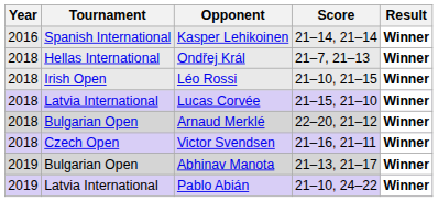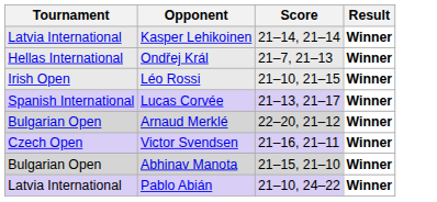 <table class="sortable wikitable" style="font-size: 90%">
 <tr>
-<th>Year</th>
 <th>Tournament</th>
 <th>Opponent</th>
 <th>Score</th>
 <th>Result</th>
 </tr>
 <tr style="background:#E9E9E9">
-<td align="center">2016</td>
-<td align="left"><a href='#'>Spanish International</a></td>
+<td align="left"><a href='#'>Latvia International</a></td>
 <td align="left"> <a href='#'>Kasper Lehikoinen</a></td>
 <td align="left">21–14, 21–14</td>
 <td style="text-align:left; background:white"> <strong>Winner</strong></td>
 </tr>
 <tr style="background:#E9E9E9">
-<td align="center">2018</td>
 <td align="left"><a href='#'>Hellas International</a></td>
 <td align="left"> <a href='#'>Ondřej Král</a></td>
 <td align="left">21–7, 21–13</td>
 <td style="text-align:left; background:white"> <strong>Winner</strong></td>
 </tr>
 <tr style="background:#E9E9E9">
-<td align="center">2018</td>
 <td align="left"><a href='#'>Irish Open</a></td>
 <td align="left"> <a href='#'>Léo Rossi</a></td>
 <td align="left">21–10, 21–15</td>
 <td style="text-align:left; background:white"> <strong>Winner</strong></td>
 </tr>
 <tr style="background:#D8CEF6">
-<td align="center">2018</td>
-<td align="left"><a href='#'>Latvia International</a></td>
+<td align="left"><a href='#'>Spanish International</a></td>
 <td align="left"> <a href='#'>Lucas Corvée</a></td>
-<td align="left">21–15, 21–10</td>
+<td align="left">21–13, 21–17</td>
 <td style="text-align:left; background:white"> <strong>Winner</strong></td>
 </tr>
 <tr style="background:#D5D5D5">
-<td align="center">2018</td>
 <td align="left"><a href='#'>Bulgarian Open</a></td>
 <td align="left"> <a href='#'>Arnaud Merklé</a></td>
 <td align="left">22–20, 21–12</td>
 <td style="text-align:left; background:white"> <strong>Winner</strong></td>
 </tr>
 <tr style="background:#D8CEF6">
-<td align="center">2018</td>
 <td align="left"><a href='#'>Czech Open</a></td>
 <td align="left"> <a href='#'>Victor Svendsen</a></td>
 <td align="left">21–16, 21–11</td>
 <td style="text-align:left; background:white"> <strong>Winner</strong></td>
 </tr>
 <tr style="background:#D5D5D5">
-<td align="center">2019</td>
 <td align="left">Bulgarian Open</td>
 <td align="left"> <a href='#'>Abhinav Manota</a></td>
-<td align="left">21–13, 21–17</td>
+<td align="left">21–15, 21–10</td>
 <td style="text-align:left; background:white"> <strong>Winner</strong></td>
 </tr>
 <tr style="background:#D8CEF6">
-<td align="center">2019</td>
 <td align="left">Latvia International</td>
 <td align="left"> <a href='#'>Pablo Abián</a></td>
 <td align="left">21–10, 24–22</td>
 <td style="text-align:left; background:white"> <strong>Winner</strong></td>
 </tr>
 </table>
